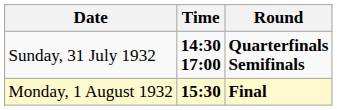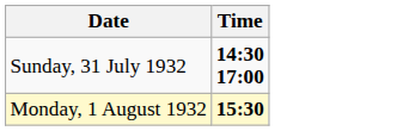 <table class="wikitable">
 <tr>
 <th>Date</th>
 <th>Time</th>
-<th>Round</th>
 </tr>
 <tr>
 <td>Sunday, 31 July 1932</td>
 <td><strong>14:30</strong><br><strong>17:00</strong></td>
-<td><strong>Quarterfinals</strong><br><strong>Semifinals</strong></td>
 </tr>
 <tr style=background:lemonchiffon>
 <td>Monday, 1 August 1932</td>
 <td><strong>15:30</strong></td>
-<td><strong>Final</strong></td>
 </tr>
 </table>
